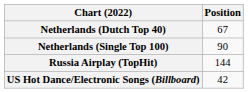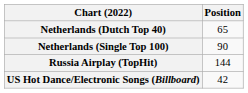 <table class="wikitable sortable plainrowheaders" style="text-align:center">
 <tr>
 <th scope="col">Chart (2022)</th>
 <th scope="col">Position</th>
 </tr>
 <tr>
 <th scope="row">Netherlands (Dutch Top 40)</th>
-<td>67</td>
+<td>65</td>
 </tr>
 <tr>
 <th scope="row">Netherlands (Single Top 100)</th>
 <td>90</td>
 </tr>
 <tr>
 <th scope="row">Russia Airplay (TopHit)</th>
 <td>144</td>
 </tr>
 <tr>
 <th scope="row">US Hot Dance/Electronic Songs (<em>Billboard</em>)</th>
 <td>42</td>
 </tr>
 </table>
